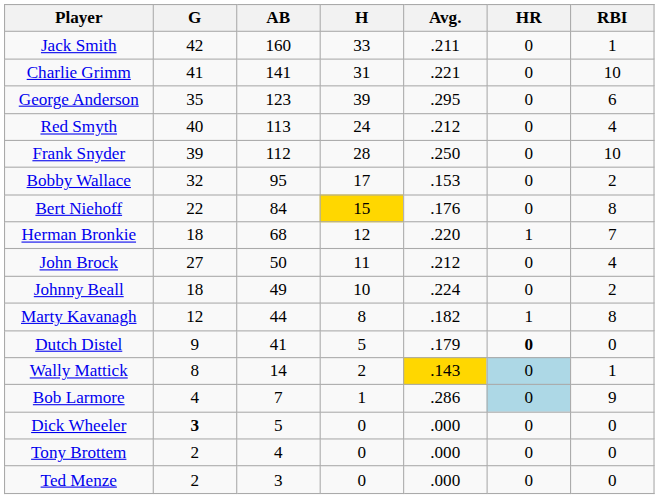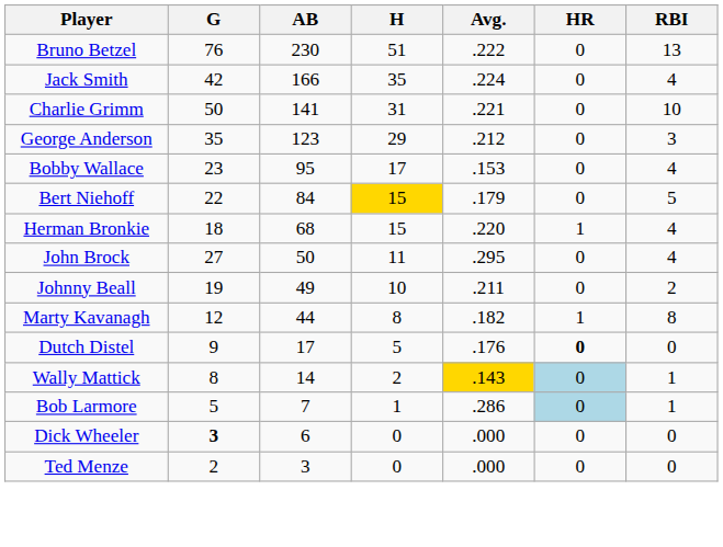 <table class="wikitable sortable">
 <tr>
 <th bgcolor="#DDDDFF" width="16%">Player</th>
 <th bgcolor="#DDDDFF" width="9%">G</th>
 <th bgcolor="#DDDDFF" width="9%">AB</th>
 <th bgcolor="#DDDDFF" width="9%">H</th>
 <th bgcolor="#DDDDFF" width="9%">Avg.</th>
 <th bgcolor="#DDDDFF" width="9%">HR</th>
 <th bgcolor="#DDDDFF" width="9%">RBI</th>
 </tr>
+<tr align="center">
+<td><a href='#'>Bruno Betzel</a></td>
+<td>76</td>
+<td>230</td>
+<td>51</td>
+<td>.222</td>
+<td>0</td>
+<td>13</td>
+</tr>
 <tr align=center>
 <td><a href='#'>Jack Smith</a></td>
 <td>42</td>
-<td>160</td>
-<td>33</td>
-<td>.211</td>
+<td>166</td>
+<td>35</td>
+<td>.224</td>
 <td>0</td>
-<td>1</td>
+<td>4</td>
 </tr>
 <tr align=center>
 <td><a href='#'>Charlie Grimm</a></td>
-<td>41</td>
+<td>50</td>
 <td>141</td>
 <td>31</td>
 <td>.221</td>
 <td>0</td>
 <td>10</td>
 </tr>
 <tr align=center>
 <td><a href='#'>George Anderson</a></td>
 <td>35</td>
 <td>123</td>
-<td>39</td>
-<td>.295</td>
-<td>0</td>
-<td>6</td>
-</tr>
-<tr align=center>
-<td><a href='#'>Red Smyth</a></td>
-<td>40</td>
-<td>113</td>
-<td>24</td>
+<td>29</td>
 <td>.212</td>
 <td>0</td>
-<td>4</td>
-</tr>
-<tr align=center>
-<td><a href='#'>Frank Snyder</a></td>
-<td>39</td>
-<td>112</td>
-<td>28</td>
-<td>.250</td>
-<td>0</td>
-<td>10</td>
+<td>3</td>
 </tr>
 <tr align=center>
 <td><a href='#'>Bobby Wallace</a></td>
-<td>32</td>
+<td>23</td>
 <td>95</td>
 <td>17</td>
 <td>.153</td>
 <td>0</td>
-<td>2</td>
+<td>4</td>
 </tr>
 <tr align=center>
 <td><a href='#'>Bert Niehoff</a></td>
 <td>22</td>
 <td>84</td>
 <td style="background: gold;">15</td>
-<td>.176</td>
+<td>.179</td>
 <td>0</td>
-<td>8</td>
+<td>5</td>
 </tr>
 <tr align=center>
 <td><a href='#'>Herman Bronkie</a></td>
 <td>18</td>
 <td>68</td>
-<td>12</td>
+<td>15</td>
 <td>.220</td>
 <td>1</td>
-<td>7</td>
+<td>4</td>
 </tr>
 <tr align=center>
 <td><a href='#'>John Brock</a></td>
 <td>27</td>
 <td>50</td>
 <td>11</td>
-<td>.212</td>
+<td>.295</td>
 <td>0</td>
 <td>4</td>
 </tr>
 <tr align=center>
 <td><a href='#'>Johnny Beall</a></td>
-<td>18</td>
+<td>19</td>
 <td>49</td>
 <td>10</td>
-<td>.224</td>
+<td>.211</td>
 <td>0</td>
 <td>2</td>
 </tr>
 <tr align=center>
 <td><a href='#'>Marty Kavanagh</a></td>
 <td>12</td>
 <td>44</td>
 <td>8</td>
 <td>.182</td>
 <td>1</td>
 <td>8</td>
 </tr>
 <tr align=center>
 <td><a href='#'>Dutch Distel</a></td>
 <td>9</td>
-<td>41</td>
+<td>17</td>
 <td>5</td>
-<td>.179</td>
+<td>.176</td>
 <td><strong>0</strong></td>
 <td>0</td>
 </tr>
 <tr align=center>
 <td><a href='#'>Wally Mattick</a></td>
 <td>8</td>
 <td>14</td>
 <td>2</td>
 <td style="background: gold;">.143</td>
 <td style="background: lightblue;">0</td>
 <td>1</td>
 </tr>
 <tr align=center>
 <td><a href='#'>Bob Larmore</a></td>
-<td>4</td>
+<td>5</td>
 <td>7</td>
 <td>1</td>
 <td>.286</td>
 <td style="background: lightblue;">0</td>
-<td>9</td>
+<td>1</td>
 </tr>
 <tr align=center>
 <td><a href='#'>Dick Wheeler</a></td>
 <td><strong>3</strong></td>
-<td>5</td>
-<td>0</td>
-<td>.000</td>
-<td>0</td>
-<td>0</td>
-</tr>
-<tr align=center>
-<td><a href='#'>Tony Brottem</a></td>
-<td>2</td>
-<td>4</td>
+<td>6</td>
 <td>0</td>
 <td>.000</td>
 <td>0</td>
 <td>0</td>
 </tr>
 <tr align=center>
 <td><a href='#'>Ted Menze</a></td>
 <td>2</td>
 <td>3</td>
 <td>0</td>
 <td>.000</td>
 <td>0</td>
 <td>0</td>
 </tr>
 </table>
